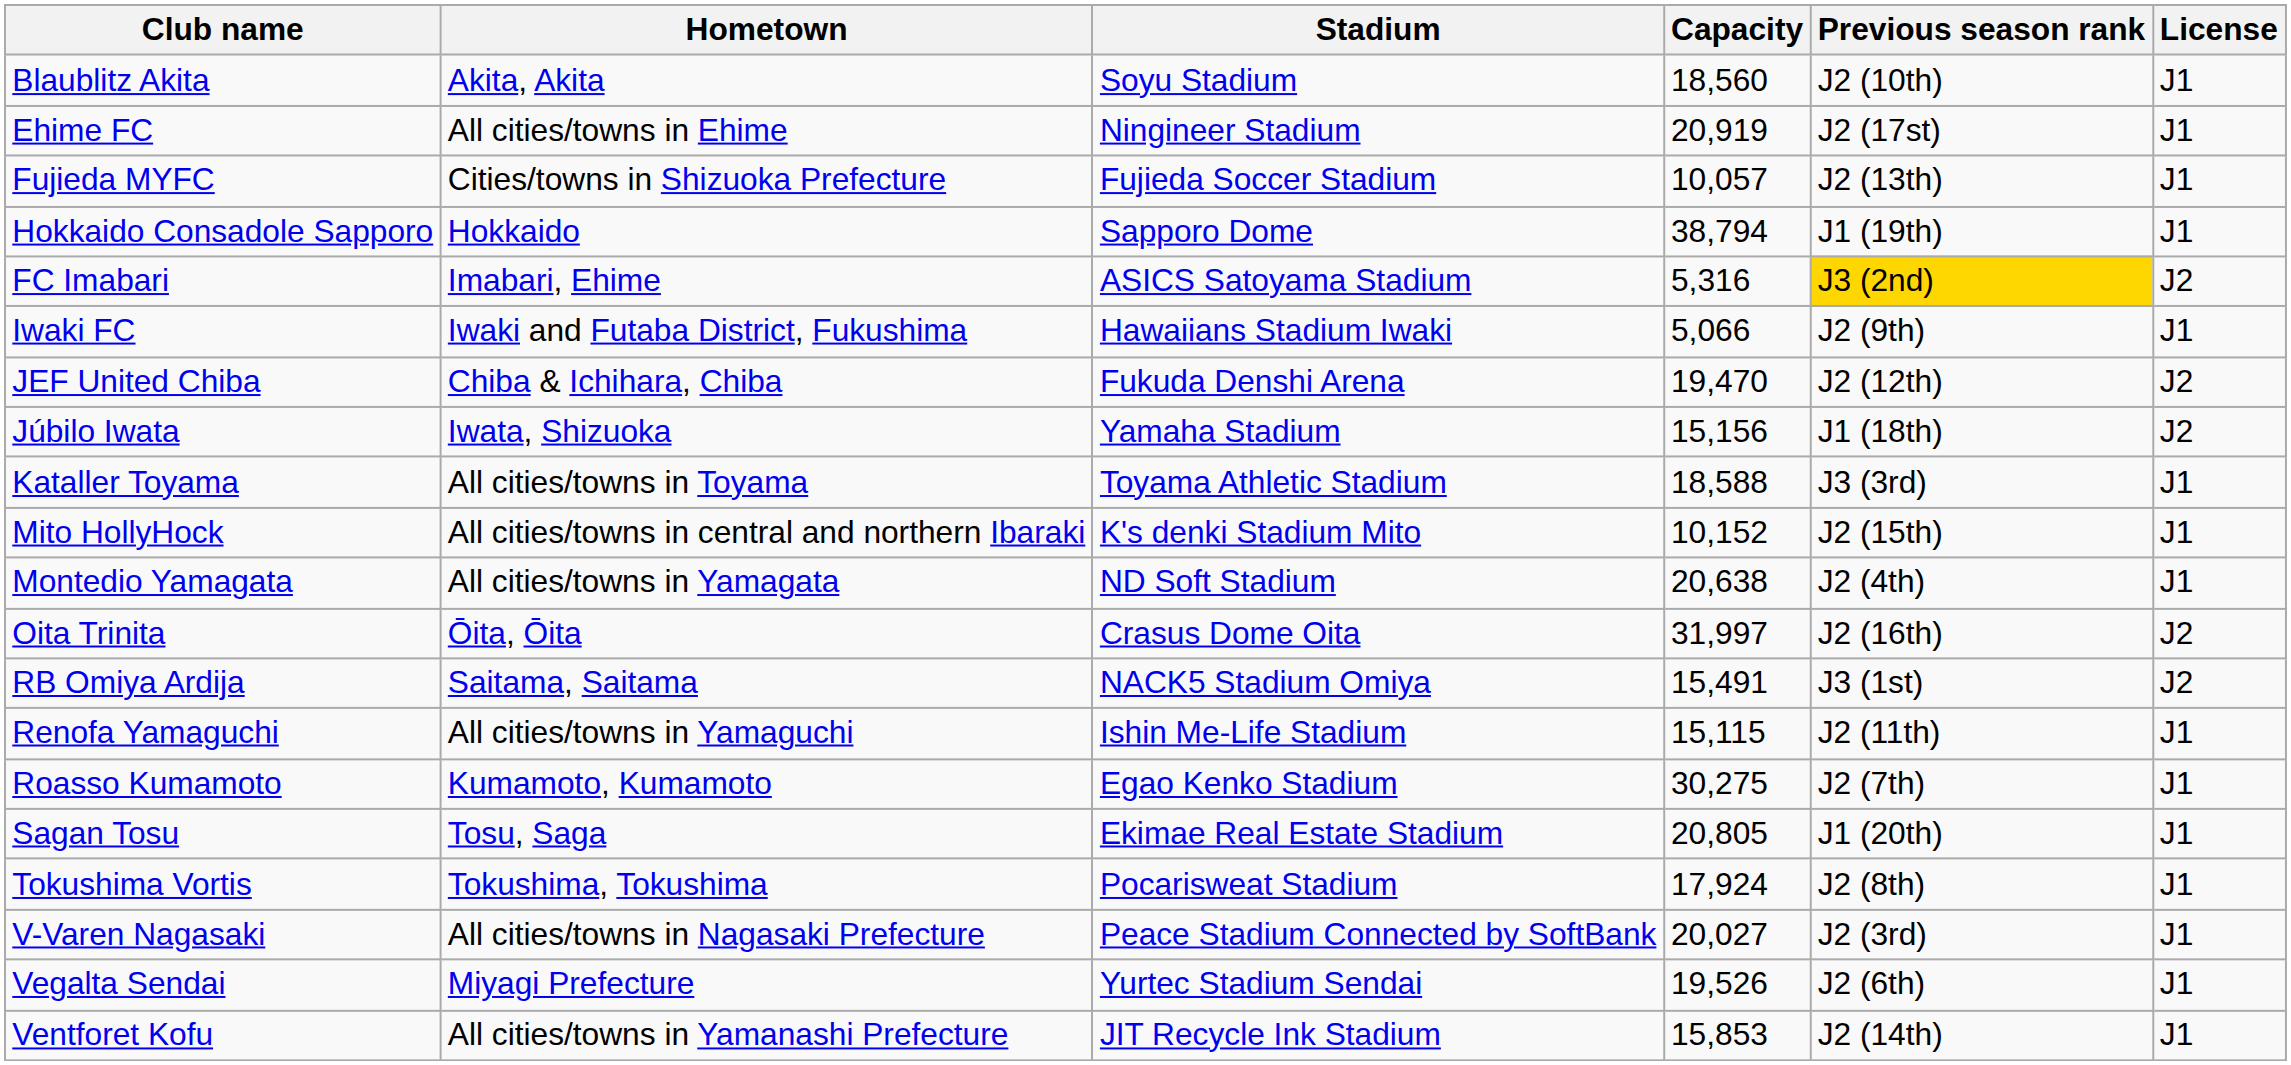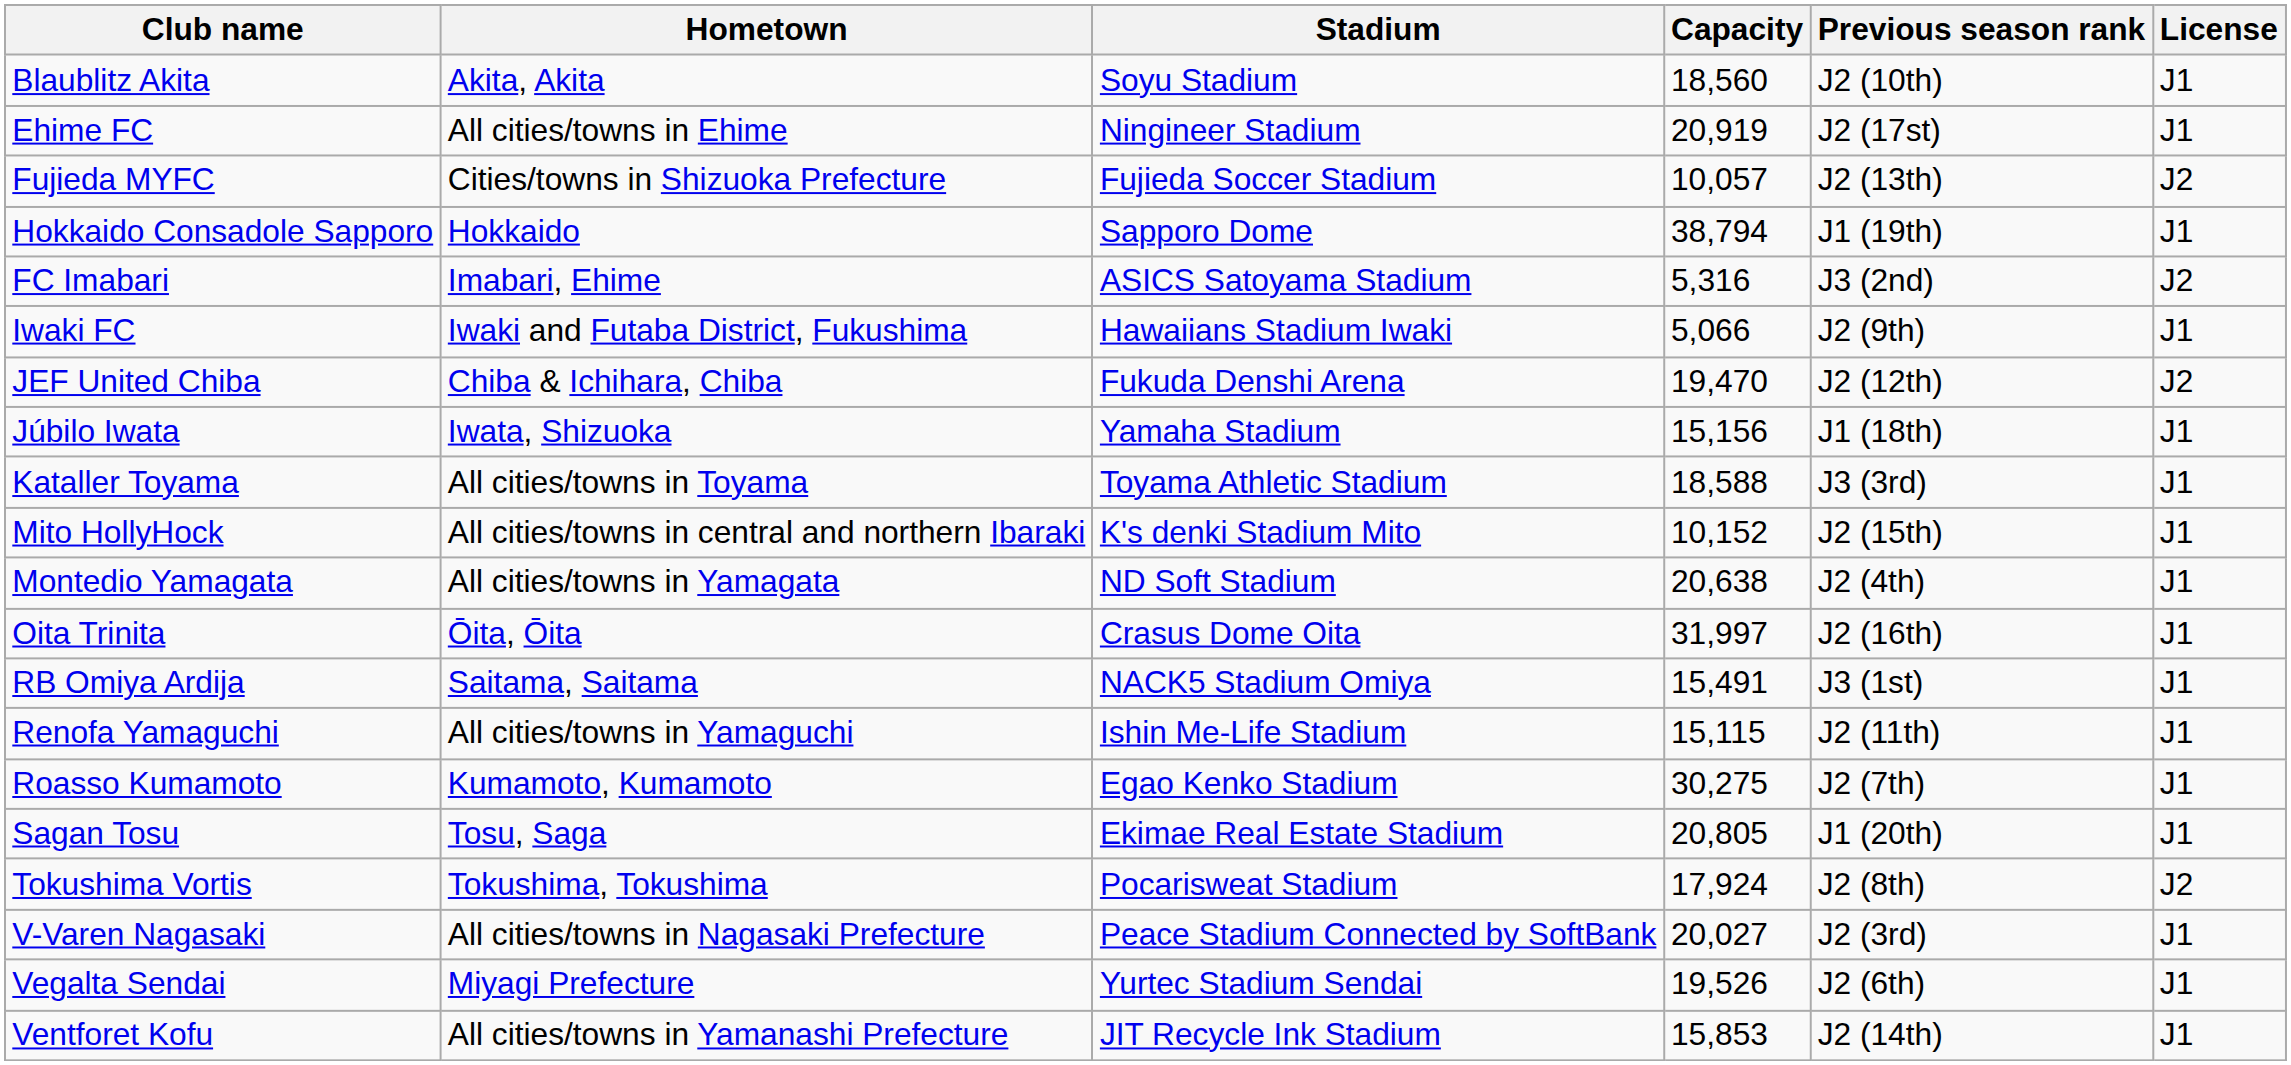 <table class="wikitable sortable">
 <tr>
 <th>Club name</th>
 <th>Hometown</th>
 <th>Stadium</th>
 <th>Capacity</th>
 <th>Previous season rank</th>
 <th>License</th>
 </tr>
 <tr>
 <td><a href='#'>Blaublitz Akita</a></td>
 <td><a href='#'>Akita</a>, <a href='#'>Akita</a></td>
 <td><a href='#'>Soyu Stadium</a></td>
 <td>18,560</td>
 <td>J2 (10th)</td>
 <td>J1</td>
 </tr>
 <tr>
 <td><a href='#'>Ehime FC</a></td>
 <td>All cities/towns in <a href='#'>Ehime</a></td>
 <td><a href='#'>Ningineer Stadium</a></td>
 <td>20,919</td>
 <td>J2 (17st)</td>
 <td>J1</td>
 </tr>
 <tr>
 <td><a href='#'>Fujieda MYFC</a></td>
 <td>Cities/towns in <a href='#'>Shizuoka Prefecture</a></td>
 <td><a href='#'>Fujieda Soccer Stadium</a></td>
 <td>10,057</td>
 <td>J2 (13th)</td>
-<td>J1</td>
+<td>J2</td>
 </tr>
 <tr>
 <td><a href='#'>Hokkaido Consadole Sapporo</a></td>
 <td><a href='#'>Hokkaido</a></td>
 <td><a href='#'>Sapporo Dome</a></td>
 <td>38,794</td>
 <td> J1 (19th)</td>
 <td>J1</td>
 </tr>
 <tr>
 <td><a href='#'>FC Imabari</a></td>
 <td><a href='#'>Imabari</a>, <a href='#'>Ehime</a></td>
 <td><a href='#'>ASICS Satoyama Stadium</a></td>
 <td>5,316</td>
-<td style="background: gold;"> J3 (2nd)</td>
+<td> J3 (2nd)</td>
 <td>J2</td>
 </tr>
 <tr>
 <td><a href='#'>Iwaki FC</a></td>
 <td><a href='#'>Iwaki</a> and <a href='#'>Futaba District</a>, <a href='#'>Fukushima</a></td>
 <td><a href='#'>Hawaiians Stadium Iwaki</a></td>
 <td>5,066</td>
 <td>J2 (9th)</td>
 <td>J1</td>
 </tr>
 <tr>
 <td><a href='#'>JEF United Chiba</a></td>
 <td><a href='#'>Chiba</a> & <a href='#'>Ichihara</a>, <a href='#'>Chiba</a></td>
 <td><a href='#'>Fukuda Denshi Arena</a></td>
 <td>19,470</td>
 <td>J2 (12th)</td>
 <td>J2</td>
 </tr>
 <tr>
 <td><a href='#'>Júbilo Iwata</a></td>
 <td><a href='#'>Iwata</a>, <a href='#'>Shizuoka</a></td>
 <td><a href='#'>Yamaha Stadium</a></td>
 <td>15,156</td>
 <td> J1 (18th)</td>
-<td>J2</td>
+<td>J1</td>
 </tr>
 <tr>
 <td><a href='#'>Kataller Toyama</a></td>
 <td>All cities/towns in <a href='#'>Toyama</a></td>
 <td><a href='#'>Toyama Athletic Stadium</a></td>
 <td>18,588</td>
 <td> J3 (3rd)</td>
 <td>J1</td>
 </tr>
 <tr>
 <td><a href='#'>Mito HollyHock</a></td>
 <td>All cities/towns in central and northern <a href='#'>Ibaraki</a></td>
 <td><a href='#'>K's denki Stadium Mito</a></td>
 <td>10,152</td>
 <td>J2 (15th)</td>
 <td>J1</td>
 </tr>
 <tr>
 <td><a href='#'>Montedio Yamagata</a></td>
 <td>All cities/towns in <a href='#'>Yamagata</a></td>
 <td><a href='#'>ND Soft Stadium</a></td>
 <td>20,638</td>
 <td>J2 (4th)</td>
 <td>J1</td>
 </tr>
 <tr>
 <td><a href='#'>Oita Trinita</a></td>
 <td><a href='#'>Ōita</a>, <a href='#'>Ōita</a></td>
 <td><a href='#'>Crasus Dome Oita</a></td>
 <td>31,997</td>
 <td>J2 (16th)</td>
-<td>J2</td>
+<td>J1</td>
 </tr>
 <tr>
 <td><a href='#'>RB Omiya Ardija</a></td>
 <td><a href='#'>Saitama</a>, <a href='#'>Saitama</a></td>
 <td><a href='#'>NACK5 Stadium Omiya</a></td>
 <td>15,491</td>
 <td> J3 (1st)</td>
-<td>J2</td>
+<td>J1</td>
 </tr>
 <tr>
 <td><a href='#'>Renofa Yamaguchi</a></td>
 <td>All cities/towns in <a href='#'>Yamaguchi</a></td>
 <td><a href='#'>Ishin Me-Life Stadium</a></td>
 <td>15,115</td>
 <td>J2 (11th)</td>
 <td>J1</td>
 </tr>
 <tr>
 <td><a href='#'>Roasso Kumamoto</a></td>
 <td><a href='#'>Kumamoto</a>, <a href='#'>Kumamoto</a></td>
 <td><a href='#'>Egao Kenko Stadium</a></td>
 <td>30,275</td>
 <td>J2 (7th)</td>
 <td>J1</td>
 </tr>
 <tr>
 <td><a href='#'>Sagan Tosu</a></td>
 <td><a href='#'>Tosu</a>, <a href='#'>Saga</a></td>
 <td><a href='#'>Ekimae Real Estate Stadium</a></td>
 <td>20,805</td>
 <td> J1 (20th)</td>
 <td>J1</td>
 </tr>
 <tr>
 <td><a href='#'>Tokushima Vortis</a></td>
 <td><a href='#'>Tokushima</a>, <a href='#'>Tokushima</a></td>
 <td><a href='#'>Pocarisweat Stadium</a></td>
 <td>17,924</td>
 <td>J2 (8th)</td>
-<td>J1</td>
+<td>J2</td>
 </tr>
 <tr>
 <td><a href='#'>V-Varen Nagasaki</a></td>
 <td>All cities/towns in <a href='#'>Nagasaki Prefecture</a></td>
 <td><a href='#'>Peace Stadium Connected by SoftBank</a></td>
 <td>20,027</td>
 <td>J2 (3rd)</td>
 <td>J1</td>
 </tr>
 <tr>
 <td><a href='#'>Vegalta Sendai</a></td>
 <td><a href='#'>Miyagi Prefecture</a></td>
 <td><a href='#'>Yurtec Stadium Sendai</a></td>
 <td>19,526</td>
 <td>J2 (6th)</td>
 <td>J1</td>
 </tr>
 <tr>
 <td><a href='#'>Ventforet Kofu</a></td>
 <td>All cities/towns in <a href='#'>Yamanashi Prefecture</a></td>
 <td><a href='#'>JIT Recycle Ink Stadium</a></td>
 <td>15,853</td>
 <td>J2 (14th)</td>
 <td>J1</td>
 </tr>
 </table>
